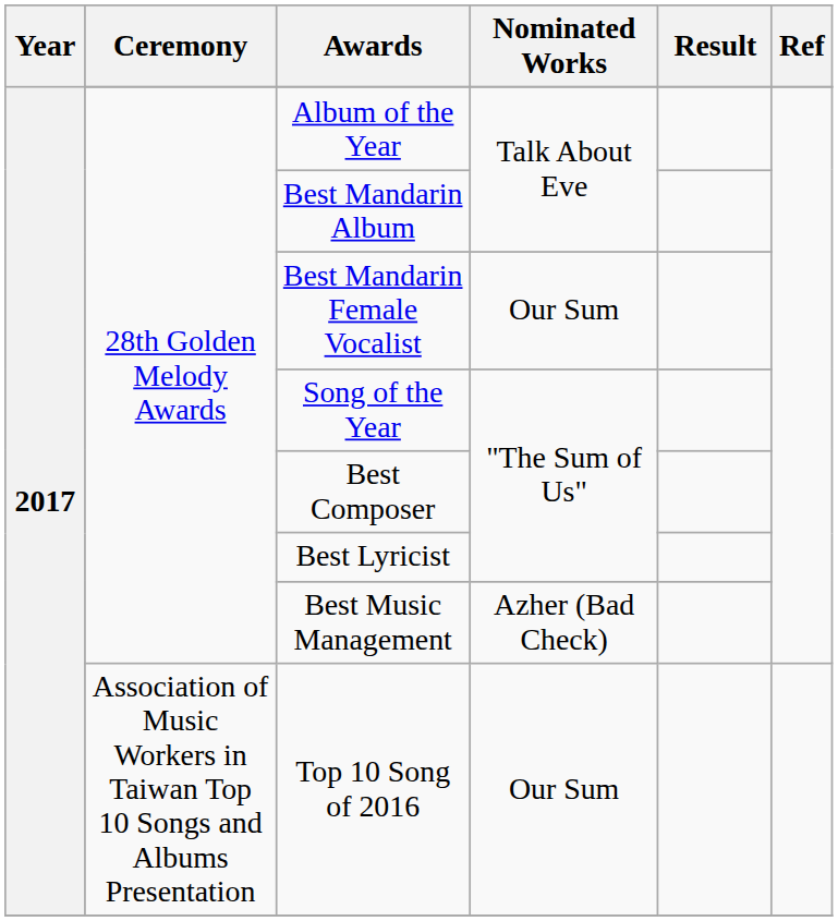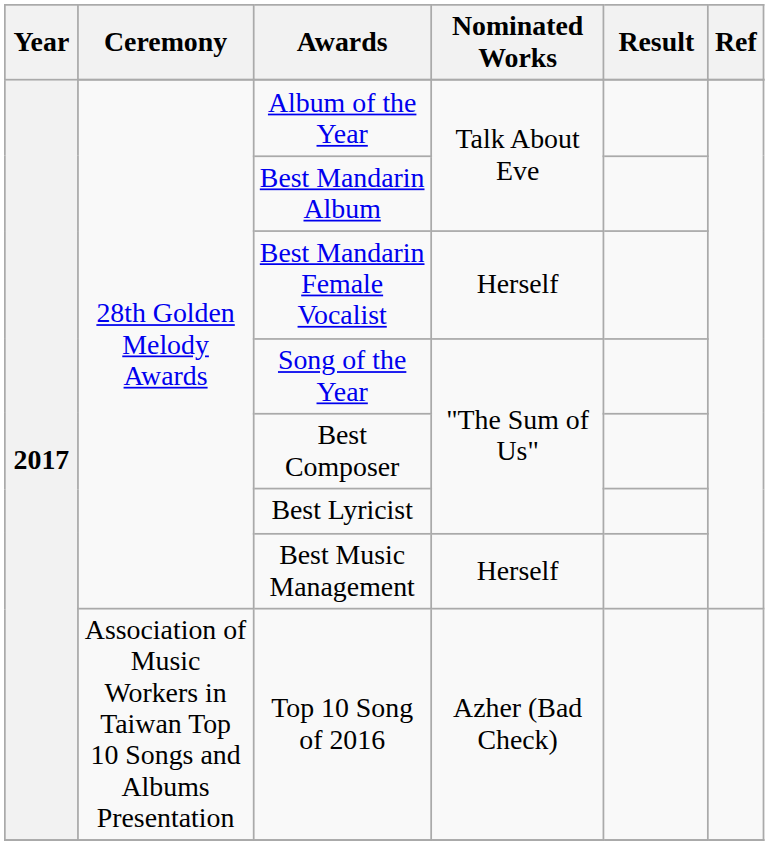 <table class="wikitable" width="70%">
 <tr align=center>
 <th width="10%">Year</th>
 <th width="25%">Ceremony</th>
 <th width="25%">Awards</th>
 <th width="25%">Nominated Works</th>
 <th width="20%">Result</th>
 <th width="10%">Ref</th>
 </tr>
 <tr align=center>
 <th rowspan="9">2017</th>
 </tr>
 <tr align=center>
 <td rowspan="7"><a href='#'>28th Golden Melody Awards</a></td>
 <td><a href='#'>Album of the Year</a></td>
 <td rowspan="2">Talk About Eve</td>
 <td></td>
 <td rowspan="7"></td>
 </tr>
 <tr align=center>
 <td><a href='#'>Best Mandarin Album</a></td>
 <td></td>
 </tr>
 <tr align=center>
 <td><a href='#'>Best Mandarin Female Vocalist</a></td>
-<td>Our Sum</td>
+<td>Herself</td>
 <td></td>
 </tr>
 <tr align=center>
 <td><a href='#'>Song of the Year</a></td>
 <td rowspan="3">"The Sum of Us"</td>
 <td></td>
 </tr>
 <tr align="center">
 <td>Best Composer</td>
 <td></td>
 </tr>
 <tr align="center">
 <td>Best Lyricist</td>
 <td></td>
 </tr>
 <tr align=center>
 <td>Best Music Management</td>
-<td>Azher (Bad Check)</td>
+<td>Herself</td>
 <td></td>
 </tr>
 <tr align=center>
 <td>Association of Music Workers in Taiwan Top 10 Songs and Albums Presentation</td>
 <td>Top 10 Song of 2016</td>
-<td>Our Sum</td>
+<td>Azher (Bad Check)</td>
 <td></td>
 <td></td>
 </tr>
 <tr>
 </tr>
 </table>
